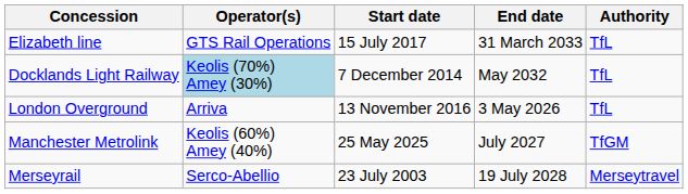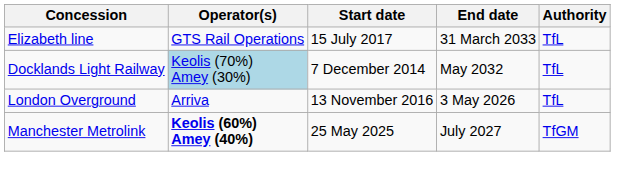 <table class="wikitable sortable">
 <tr>
 <th>Concession</th>
 <th>Operator(s)</th>
 <th data-sort-type="date">Start date</th>
 <th data-sort-type="date">End date</th>
 <th>Authority</th>
 </tr>
 <tr>
 <td><a href='#'>Elizabeth line</a></td>
 <td><a href='#'>GTS Rail Operations</a></td>
 <td>15 July 2017</td>
 <td>31 March 2033</td>
 <td><a href='#'>TfL</a></td>
 </tr>
 <tr>
 <td><a href='#'>Docklands Light Railway</a></td>
 <td style="background: lightblue;"><a href='#'>Keolis</a> (70%)<br><a href='#'>Amey</a> (30%)</td>
 <td>7 December 2014</td>
 <td>May 2032</td>
 <td><a href='#'>TfL</a></td>
 </tr>
 <tr>
 <td><a href='#'>London Overground</a></td>
 <td><a href='#'>Arriva</a></td>
 <td>13 November 2016</td>
 <td>3 May 2026</td>
 <td><a href='#'>TfL</a></td>
 </tr>
 <tr>
 <td><a href='#'>Manchester Metrolink</a></td>
-<td><a href='#'>Keolis</a> (60%)<br><a href='#'>Amey</a> (40%)</td>
+<td><strong><a href='#'>Keolis</a> (60%)<br><a href='#'>Amey</a> (40%)</strong></td>
 <td>25 May 2025</td>
 <td>July 2027</td>
 <td><a href='#'>TfGM</a></td>
 </tr>
-<tr>
-<td><a href='#'>Merseyrail</a></td>
-<td><a href='#'>Serco-Abellio</a></td>
-<td>23 July 2003</td>
-<td>19 July 2028</td>
-<td><a href='#'>Merseytravel</a></td>
-</tr>
 </table>
